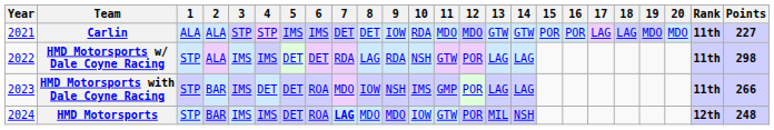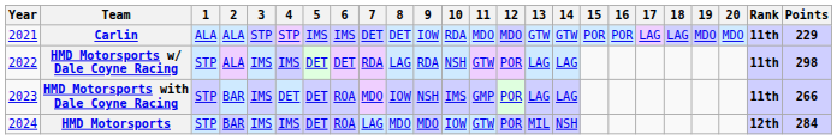 <table class="wikitable" style="text-align:center; font-size:85%">
 <tr>
 <th>Year</th>
 <th>Team</th>
 <th>1</th>
 <th>2</th>
 <th>3</th>
 <th>4</th>
 <th>5</th>
 <th>6</th>
 <th>7</th>
 <th>8</th>
 <th>9</th>
 <th>10</th>
 <th>11</th>
 <th>12</th>
 <th>13</th>
 <th>14</th>
 <th>15</th>
 <th>16</th>
 <th>17</th>
 <th>18</th>
 <th>19</th>
 <th>20</th>
 <th>Rank</th>
 <th>Points</th>
 </tr>
 <tr>
 <td><a href='#'>2021</a></td>
 <th nowrap><a href='#'>Carlin</a></th>
 <td style="background:#CFEAFF;"><a href='#'>ALA</a><br></td>
 <td style="background:#CFEAFF;"><a href='#'>ALA</a><br></td>
 <td style="background:#CFCFFF;"><a href='#'>STP</a><br></td>
 <td style="background:#EFCFFF;"><a href='#'>STP</a><br></td>
 <td style="background:#CFCFFF;"><a href='#'>IMS</a><br></td>
 <td style="background:#CFCFFF;"><a href='#'>IMS</a><br></td>
 <td style="background:#CFCFFF;"><a href='#'>DET</a><br></td>
 <td style="background:#CFEAFF;"><a href='#'>DET</a><br></td>
 <td style="background:#CFEAFF;"><a href='#'>IOW</a><br></td>
 <td style="background:#CFEAFF;"><a href='#'>RDA</a><br></td>
 <td style="background:#CFEAFF;"><a href='#'>MDO</a><br></td>
 <td style="background:#CFCFFF;"><a href='#'>MDO</a><br></td>
 <td style="background:#CFEAFF;"><a href='#'>GTW</a><br></td>
 <td style="background:#CFEAFF;"><a href='#'>GTW</a><br></td>
 <td style="background:#CFEAFF;"><a href='#'>POR</a><br></td>
 <td style="background:#CFEAFF;"><a href='#'>POR</a><br></td>
 <td style="background:#EFCFFF;"><a href='#'>LAG</a><br></td>
 <td style="background:#CFCFFF;"><a href='#'>LAG</a><br></td>
 <td style="background:#CFCFFF;"><a href='#'>MDO</a><br></td>
 <td style="background:#CFEAFF;"><a href='#'>MDO</a><br></td>
 <th style="background:#CFCFFF;">11th</th>
-<th style="background:#CFCFFF;">227</th>
+<th style="background:#CFCFFF;">229</th>
 </tr>
 <tr>
 <td><a href='#'>2022</a></td>
 <th nowrap><a href='#'>HMD Motorsports</a> w/<br><a href='#'>Dale Coyne Racing</a></th>
 <td style="background:#CFEAFF;"><a href='#'>STP</a><br></td>
 <td style="background:#EFCFFF;"><a href='#'>ALA</a><br></td>
 <td style="background:#CFEAFF;"><a href='#'>IMS</a><br></td>
 <td style="background:#CFCFFF;"><a href='#'>IMS</a><br></td>
 <td style="background:#DFFFDF;"><a href='#'>DET</a><br></td>
 <td style="background:#EFCFFF;"><a href='#'>DET</a><br></td>
 <td style="background:#EFCFFF;"><a href='#'>RDA</a><br></td>
 <td style="background:#CFEAFF;"><a href='#'>LAG</a><br></td>
 <td style="background:#CFEAFF;"><a href='#'>RDA</a><br></td>
 <td style="background:#CFEAFF;"><a href='#'>NSH</a><br></td>
 <td style="background:#EFCFFF;"><a href='#'>GTW</a><br></td>
 <td style="background:#EFCFFF;"><a href='#'>POR</a><br></td>
 <td style="background:#CFEAFF;"><a href='#'>LAG</a><br></td>
 <td style="background:#CFEAFF;"><a href='#'>LAG</a><br></td>
 <td></td>
 <td></td>
 <td></td>
 <td></td>
 <td></td>
 <td></td>
 <th style="background:#CFCFFF;">11th</th>
 <th style="background:#CFCFFF;">298</th>
 </tr>
 <tr>
 <td><a href='#'>2023</a></td>
 <th nowrap><a href='#'>HMD Motorsports</a> with<br><a href='#'>Dale Coyne Racing</a></th>
 <td style="background:#CFCFFF;"><a href='#'>STP</a><br></td>
 <td style="background:#cfeaff;"><a href='#'>BAR</a><br></td>
 <td style="background:#cfcfff;"><a href='#'>IMS</a><br></td>
 <td style="background:#cfeaff;"><a href='#'>DET</a><br></td>
 <td style="background:#cfcfff;"><a href='#'>DET</a><br></td>
 <td style="background:#CFCFFF;"><a href='#'>ROA</a><br></td>
 <td style="background:#EFCFFF;"><a href='#'>MDO</a><br></td>
 <td style="background:#CFCFFF;"><a href='#'>IOW</a><br></td>
 <td style="background:#CFCFFF;"><a href='#'>NSH</a><br></td>
 <td style="background:#CFCFFF;"><a href='#'>IMS</a><br></td>
 <td style="background:#CFCFFF;"><a href='#'>GMP</a><br></td>
 <td style="background:#DFFFDF;"><a href='#'>POR</a><br></td>
 <td style="background:#CFCFFF;"><a href='#'>LAG</a><br></td>
 <td style="background:#CFCFFF;"><a href='#'>LAG</a><br></td>
 <td></td>
 <td></td>
 <td></td>
 <td></td>
 <td></td>
 <td></td>
 <th style="background:#CFCFFF;">11th</th>
 <th style="background:#CFCFFF;">266</th>
 </tr>
 <tr>
 <td><a href='#'>2024</a></td>
 <th nowrap><a href='#'>HMD Motorsports</a></th>
 <td style="background:#CFEAFF;"><a href='#'>STP</a><br></td>
 <td style="background:#CFCFFF;"><a href='#'>BAR</a><br></td>
 <td style="background:#CFEAFF;"><a href='#'>IMS</a><br></td>
 <td style="background:#CFCFFF;"><a href='#'>IMS</a><br></td>
 <td style="background:#CFCFFF;"><a href='#'>DET</a><br></td>
 <td style="background:#CFCFFF;"><a href='#'>ROA</a><br></td>
-<td style="background:#CFEAFF;"><strong><a href='#'>LAG</a><br></strong></td>
+<td style="background:#CFEAFF;"><a href='#'>LAG</a><br></td>
 <td style="background:#CFEAFF;"><a href='#'>MDO</a><br></td>
 <td style="background:#CFCFFF;"><a href='#'>MDO</a><br></td>
 <td style="background:#CFEAFF;"><a href='#'>IOW</a><br></td>
 <td style="background:#CFEAFF;"><a href='#'>GTW</a><br></td>
 <td style="background:#CFCFFF;"><a href='#'>POR</a><br></td>
 <td style="background:#CFCFFF;"><a href='#'>MIL</a><br></td>
 <td style="background:#CFCFFF;"><a href='#'>NSH</a><br></td>
 <td></td>
 <td></td>
 <td></td>
 <td></td>
 <td></td>
 <td></td>
 <th style="background:#CFCFFF;">12th</th>
-<th style="background:#CFCFFF;">248</th>
+<th style="background:#CFCFFF;">284</th>
 </tr>
 </table>
